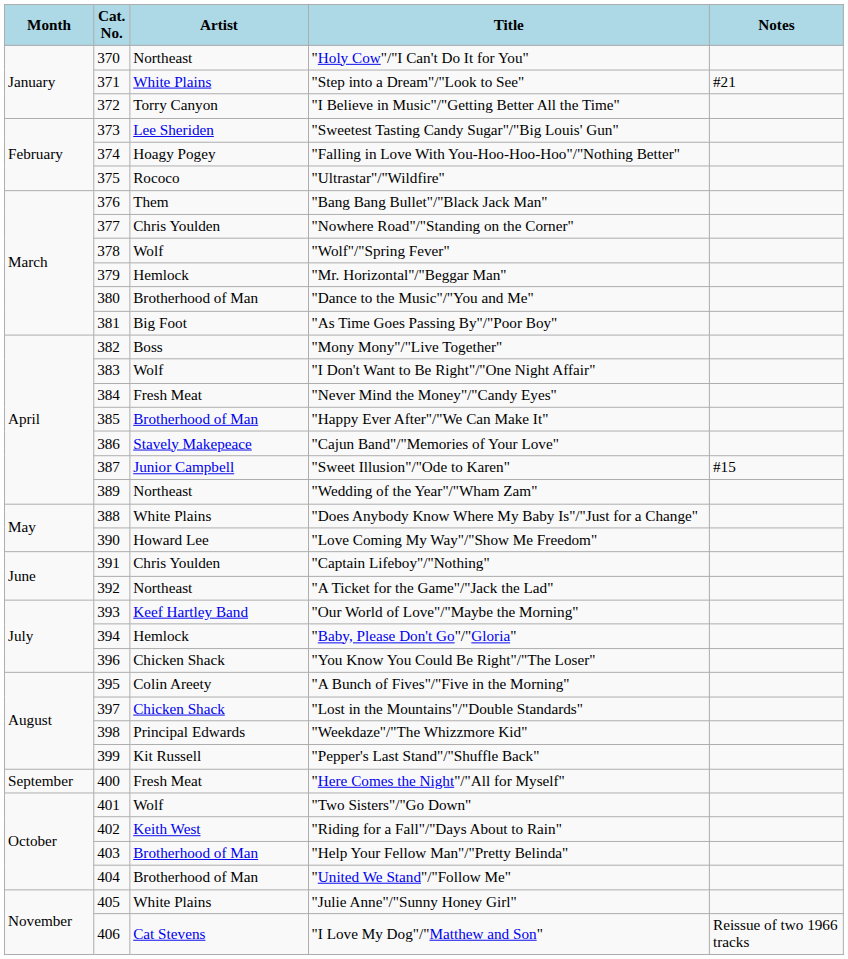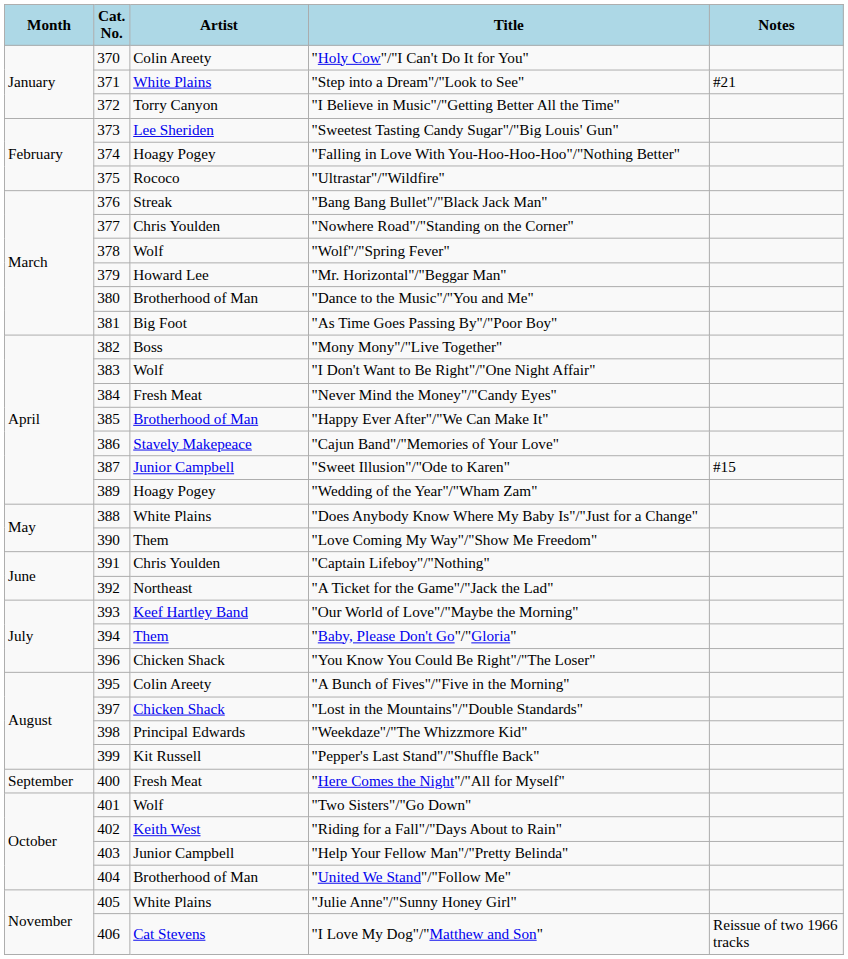 <table class="wikitable" style="width:100%;">
 <tr>
 <th style="background:LightBlue; color:Black; font-weight:bold; text-align:center; width:10%;">Month</th>
 <th style="background:LightBlue; color:Black; font-weight:bold; text-align:center; width:3%;">Cat.<br>No.</th>
 <th style="background:LightBlue; color:Black; font-weight:bold; text-align:center; width:20%;">Artist</th>
 <th style="background:LightBlue; color:Black; font-weight:bold; text-align:center; width:45%;">Title</th>
 <th style="background:LightBlue; color:Black; font-weight:bold; text-align:center; width:15%;">Notes</th>
 </tr>
 <tr>
 <td rowspan = "3">January</td>
 <td>370</td>
-<td>Northeast</td>
+<td>Colin Areety</td>
 <td>"<a href='#'>Holy Cow</a>"/"I Can't Do It for You"</td>
 <td></td>
 </tr>
 <tr>
 <td>371</td>
 <td><a href='#'>White Plains</a></td>
 <td>"Step into a Dream"/"Look to See"</td>
 <td>#21</td>
 </tr>
 <tr>
 <td>372</td>
 <td>Torry Canyon</td>
 <td>"I Believe in Music"/"Getting Better All the Time"</td>
 <td></td>
 </tr>
 <tr>
 <td rowspan = "3">February</td>
 <td>373</td>
 <td><a href='#'>Lee Sheriden</a></td>
 <td>"Sweetest Tasting Candy Sugar"/"Big Louis' Gun"</td>
 <td></td>
 </tr>
 <tr>
 <td>374</td>
 <td>Hoagy Pogey</td>
 <td>"Falling in Love With You-Hoo-Hoo-Hoo"/"Nothing Better"</td>
 <td></td>
 </tr>
 <tr>
 <td>375</td>
 <td>Rococo</td>
 <td>"Ultrastar"/"Wildfire"</td>
 <td></td>
 </tr>
 <tr>
 <td rowspan = "6">March</td>
 <td>376</td>
-<td>Them</td>
+<td>Streak</td>
 <td>"Bang Bang Bullet"/"Black Jack Man"</td>
 <td></td>
 </tr>
 <tr>
 <td>377</td>
 <td>Chris Youlden</td>
 <td>"Nowhere Road"/"Standing on the Corner"</td>
 <td></td>
 </tr>
 <tr>
 <td>378</td>
 <td>Wolf</td>
 <td>"Wolf"/"Spring Fever"</td>
 <td></td>
 </tr>
 <tr>
 <td>379</td>
-<td>Hemlock</td>
+<td>Howard Lee</td>
 <td>"Mr. Horizontal"/"Beggar Man"</td>
 <td></td>
 </tr>
 <tr>
 <td>380</td>
 <td>Brotherhood of Man</td>
 <td>"Dance to the Music"/"You and Me"</td>
 <td></td>
 </tr>
 <tr>
 <td>381</td>
 <td>Big Foot</td>
 <td>"As Time Goes Passing By"/"Poor Boy"</td>
 <td></td>
 </tr>
 <tr>
 <td rowspan = "7">April</td>
 <td>382</td>
 <td>Boss</td>
 <td>"Mony Mony"/"Live Together"</td>
 <td></td>
 </tr>
 <tr>
 <td>383</td>
 <td>Wolf</td>
 <td>"I Don't Want to Be Right"/"One Night Affair"</td>
 <td></td>
 </tr>
 <tr>
 <td>384</td>
 <td>Fresh Meat</td>
 <td>"Never Mind the Money"/"Candy Eyes"</td>
 <td></td>
 </tr>
 <tr>
 <td>385</td>
 <td><a href='#'>Brotherhood of Man</a></td>
 <td>"Happy Ever After"/"We Can Make It"</td>
 <td></td>
 </tr>
 <tr>
 <td>386</td>
 <td><a href='#'>Stavely Makepeace</a></td>
 <td>"Cajun Band"/"Memories of Your Love"</td>
 <td></td>
 </tr>
 <tr>
 <td>387</td>
 <td><a href='#'>Junior Campbell</a></td>
 <td>"Sweet Illusion"/"Ode to Karen"</td>
 <td>#15</td>
 </tr>
 <tr>
 <td>389</td>
-<td>Northeast</td>
+<td>Hoagy Pogey</td>
 <td>"Wedding of the Year"/"Wham Zam"</td>
 <td></td>
 </tr>
 <tr>
 <td rowspan = "2">May</td>
 <td>388</td>
 <td>White Plains</td>
 <td>"Does Anybody Know Where My Baby Is"/"Just for a Change"</td>
 <td></td>
 </tr>
 <tr>
 <td>390</td>
-<td>Howard Lee</td>
+<td>Them</td>
 <td>"Love Coming My Way"/"Show Me Freedom"</td>
 <td></td>
 </tr>
 <tr>
 <td rowspan = "2">June</td>
 <td>391</td>
 <td>Chris Youlden</td>
 <td>"Captain Lifeboy"/"Nothing"</td>
 <td></td>
 </tr>
 <tr>
 <td>392</td>
 <td>Northeast</td>
 <td>"A Ticket for the Game"/"Jack the Lad"</td>
 <td></td>
 </tr>
 <tr>
 <td rowspan = "3">July</td>
 <td>393</td>
 <td><a href='#'>Keef Hartley Band</a></td>
 <td>"Our World of Love"/"Maybe the Morning"</td>
 <td></td>
 </tr>
 <tr>
 <td>394</td>
-<td>Hemlock</td>
+<td><a href='#'>Them</a></td>
 <td>"<a href='#'>Baby, Please Don't Go</a>"/"<a href='#'>Gloria</a>"</td>
 <td></td>
 </tr>
 <tr>
 <td>396</td>
 <td>Chicken Shack</td>
 <td>"You Know You Could Be Right"/"The Loser"</td>
 <td></td>
 </tr>
 <tr>
 <td rowspan = "4">August</td>
 <td>395</td>
 <td>Colin Areety</td>
 <td>"A Bunch of Fives"/"Five in the Morning"</td>
 <td></td>
 </tr>
 <tr>
 <td>397</td>
 <td><a href='#'>Chicken Shack</a></td>
 <td>"Lost in the Mountains"/"Double Standards"</td>
 <td></td>
 </tr>
 <tr>
 <td>398</td>
 <td>Principal Edwards</td>
 <td>"Weekdaze"/"The Whizzmore Kid"</td>
 <td></td>
 </tr>
 <tr>
 <td>399</td>
 <td>Kit Russell</td>
 <td>"Pepper's Last Stand"/"Shuffle Back"</td>
 <td></td>
 </tr>
 <tr>
 <td>September</td>
 <td>400</td>
 <td>Fresh Meat</td>
 <td>"<a href='#'>Here Comes the Night</a>"/"All for Myself"</td>
 <td></td>
 </tr>
 <tr>
 <td rowspan = "4">October</td>
 <td>401</td>
 <td>Wolf</td>
 <td>"Two Sisters"/"Go Down"</td>
 <td></td>
 </tr>
 <tr>
 <td>402</td>
 <td><a href='#'>Keith West</a></td>
 <td>"Riding for a Fall"/"Days About to Rain"</td>
 <td></td>
 </tr>
 <tr>
 <td>403</td>
-<td><a href='#'>Brotherhood of Man</a></td>
+<td>Junior Campbell</td>
 <td>"Help Your Fellow Man"/"Pretty Belinda"</td>
 <td></td>
 </tr>
 <tr>
 <td>404</td>
 <td>Brotherhood of Man</td>
 <td>"<a href='#'>United We Stand</a>"/"Follow Me"</td>
 <td></td>
 </tr>
 <tr>
 <td rowspan = "2">November</td>
 <td>405</td>
 <td>White Plains</td>
 <td>"Julie Anne"/"Sunny Honey Girl"</td>
 <td></td>
 </tr>
 <tr>
 <td>406</td>
 <td><a href='#'>Cat Stevens</a></td>
 <td>"I Love My Dog"/"<a href='#'>Matthew and Son</a>"</td>
 <td>Reissue of two 1966 tracks</td>
 </tr>
 </table>
